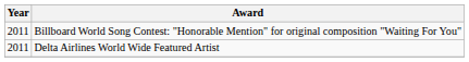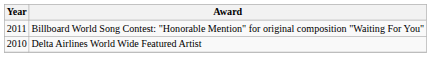 <table class="wikitable"|width=100%>
 <tr bgcolor="#CCCCCC">
 <th>Year</th>
 <th>Award</th>
 </tr>
 <tr>
 <td>2011</td>
 <td>Billboard World Song Contest: "Honorable Mention" for original composition "Waiting For You"</td>
 </tr>
 <tr>
-<td>2011</td>
+<td>2010</td>
 <td>Delta Airlines World Wide Featured Artist</td>
 </tr>
 <tr>
 </tr>
 </table>
